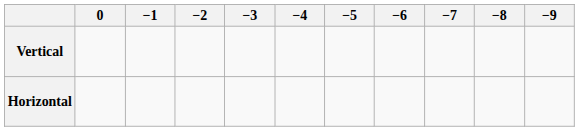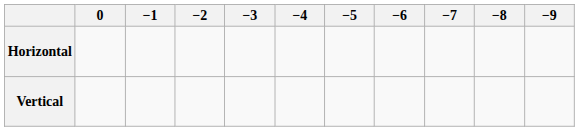 <table class="wikitable" border="1" style="text-align:center">
 <tr>
 <th> </th>
 <th style="width:50px">0</th>
 <th style="width:50px">−1</th>
 <th style="width:50px">−2</th>
 <th style="width:50px">−3</th>
 <th style="width:50px">−4</th>
 <th style="width:50px">−5</th>
 <th style="width:50px">−6</th>
 <th style="width:50px">−7</th>
 <th style="width:50px">−8</th>
 <th style="width:50px">−9</th>
 </tr>
 <tr>
+<th style="height:50px">Horizontal</th>
+<td></td>
+<td></td>
+<td></td>
+<td></td>
+<td></td>
+<td></td>
+<td></td>
+<td></td>
+<td></td>
+<td></td>
+</tr>
+<tr>
 <th style="height:50px">Vertical</th>
 <td></td>
 <td></td>
 <td></td>
 <td></td>
 <td></td>
 <td></td>
 <td></td>
 <td></td>
 <td></td>
 <td></td>
 </tr>
-<tr>
-<th style="height:50px">Horizontal</th>
-<td></td>
-<td></td>
-<td></td>
-<td></td>
-<td></td>
-<td></td>
-<td></td>
-<td></td>
-<td></td>
-<td></td>
-</tr>
 </table>
